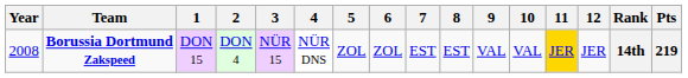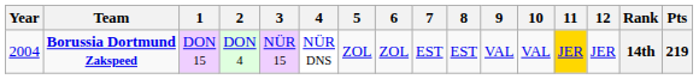 <table class="wikitable" style="font-size: 85%; text-align:center">
 <tr>
 <th>Year</th>
 <th>Team</th>
 <th>1</th>
 <th>2</th>
 <th>3</th>
 <th>4</th>
 <th>5</th>
 <th>6</th>
 <th>7</th>
 <th>8</th>
 <th>9</th>
 <th>10</th>
 <th>11</th>
 <th>12</th>
 <th>Rank</th>
 <th>Pts</th>
 </tr>
 <tr>
-<td><a href='#'>2008</a></td>
+<td><a href='#'>2004</a></td>
 <td nowrap><strong><a href='#'>Borussia Dortmund</a><br><small><a href='#'>Zakspeed</a></small></strong></td>
 <td style="background:#EFCFFF;"><a href='#'>DON</a> <br><small>15</small></td>
 <td style="background:#dfffdf;"><a href='#'>DON</a> <br><small>4</small></td>
 <td style="background:#EFCFFF;"><a href='#'>NÜR</a> <br><small>15</small></td>
 <td style="background:#FFFFFF;"><a href='#'>NÜR</a> <br><small>DNS</small></td>
 <td><a href='#'>ZOL</a></td>
 <td><a href='#'>ZOL</a></td>
 <td><a href='#'>EST</a></td>
 <td><a href='#'>EST</a></td>
 <td><a href='#'>VAL</a></td>
 <td><a href='#'>VAL</a></td>
 <td style="background: gold;"><a href='#'>JER</a></td>
 <td><a href='#'>JER</a></td>
 <th>14th</th>
 <th>219</th>
 </tr>
 </table>
